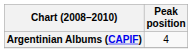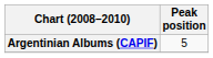 <table class="wikitable sortable plainrowheaders" style="text-align:center">
 <tr>
 <th scope="col">Chart (2008–2010)</th>
 <th scope="col">Peak<br>position</th>
 </tr>
 <tr>
 <th scope="row">Argentinian Albums (<a href='#'>CAPIF</a>)</th>
-<td>4</td>
+<td>5</td>
 </tr>
 <tr>
 </tr>
 <tr>
 </tr>
 <tr>
 </tr>
 <tr>
 </tr>
 <tr>
 </tr>
 <tr>
 </tr>
 </table>
